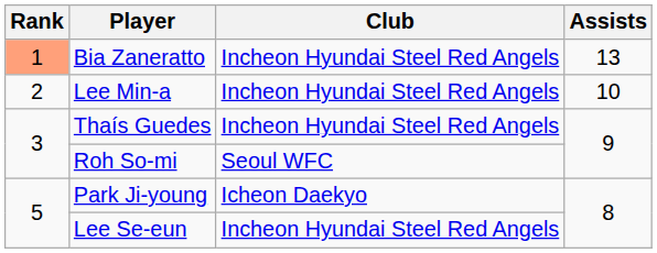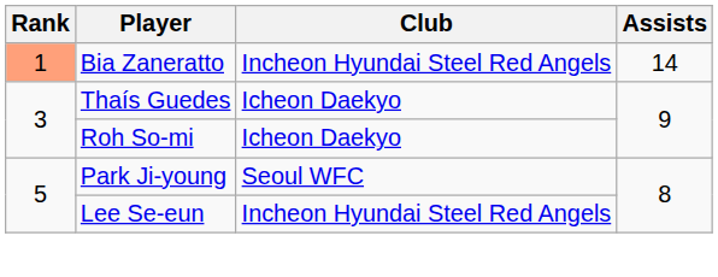 <table class="wikitable" style="text-align:center">
 <tr>
 <th>Rank</th>
 <th>Player</th>
 <th>Club</th>
 <th>Assists</th>
 </tr>
 <tr>
 <td style="background: lightsalmon;">1</td>
 <td align="left"> <a href='#'>Bia Zaneratto</a></td>
 <td align="left"><a href='#'>Incheon Hyundai Steel Red Angels</a></td>
-<td>13</td>
-</tr>
-<tr>
-<td>2</td>
-<td align="left"> <a href='#'>Lee Min-a</a></td>
-<td align="left"><a href='#'>Incheon Hyundai Steel Red Angels</a></td>
-<td>10</td>
+<td>14</td>
 </tr>
 <tr>
 <td rowspan="2">3</td>
 <td align="left"> <a href='#'>Thaís Guedes</a></td>
-<td align="left"><a href='#'>Incheon Hyundai Steel Red Angels</a></td>
+<td align="left"><a href='#'>Icheon Daekyo</a></td>
 <td rowspan="2">9</td>
 </tr>
 <tr>
 <td align="left"> <a href='#'>Roh So-mi</a></td>
-<td align="left"><a href='#'>Seoul WFC</a></td>
+<td align="left"><a href='#'>Icheon Daekyo</a></td>
 </tr>
 <tr>
 <td rowspan="2">5</td>
 <td align="left"> <a href='#'>Park Ji-young</a></td>
-<td align="left"><a href='#'>Icheon Daekyo</a></td>
+<td align="left"><a href='#'>Seoul WFC</a></td>
 <td rowspan="2">8</td>
 </tr>
 <tr>
 <td align="left"> <a href='#'>Lee Se-eun</a></td>
 <td align="left"><a href='#'>Incheon Hyundai Steel Red Angels</a></td>
 </tr>
 </table>
